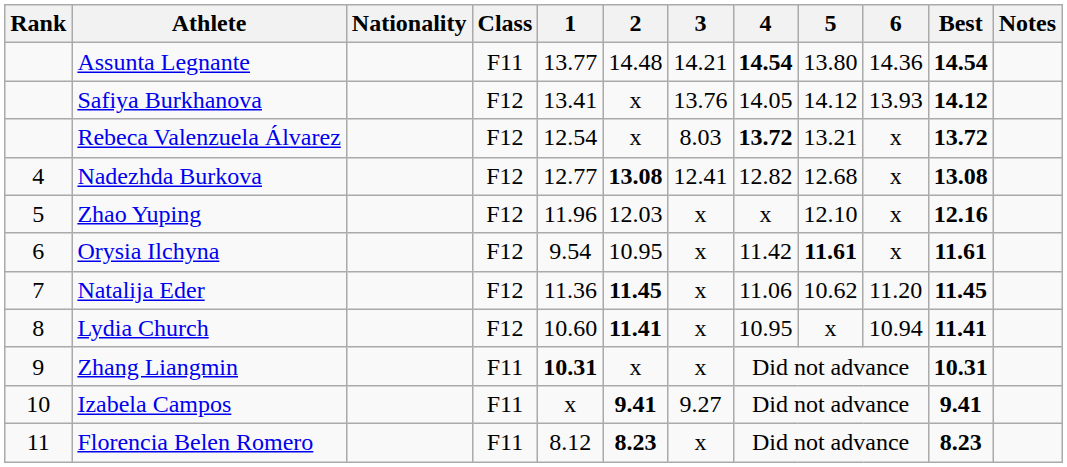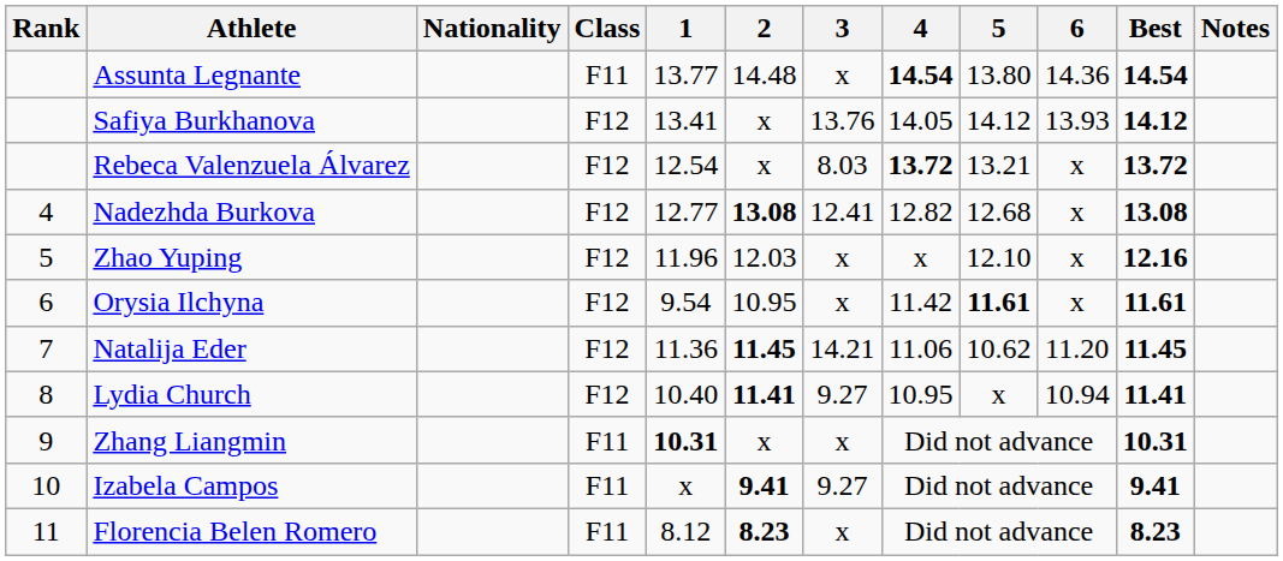 <table class="wikitable sortable" style="text-align:center">
 <tr>
 <th>Rank</th>
 <th>Athlete</th>
 <th>Nationality</th>
 <th>Class</th>
 <th>1</th>
 <th>2</th>
 <th>3</th>
 <th>4</th>
 <th>5</th>
 <th>6</th>
 <th>Best</th>
 <th>Notes</th>
 </tr>
 <tr>
 <td></td>
 <td align="left"><a href='#'>Assunta Legnante</a></td>
 <td align="left"></td>
 <td>F11</td>
 <td>13.77</td>
 <td>14.48</td>
-<td>14.21</td>
+<td>x</td>
 <td><strong>14.54</strong></td>
 <td>13.80</td>
 <td>14.36</td>
 <td><strong>14.54</strong></td>
 <td></td>
 </tr>
 <tr>
 <td></td>
 <td align="left"><a href='#'>Safiya Burkhanova</a></td>
 <td align="left"></td>
 <td>F12</td>
 <td>13.41</td>
 <td>x</td>
 <td>13.76</td>
 <td>14.05</td>
 <td>14.12</td>
 <td>13.93</td>
 <td><strong>14.12</strong></td>
 <td></td>
 </tr>
 <tr>
 <td></td>
 <td align="left"><a href='#'>Rebeca Valenzuela Álvarez</a></td>
 <td align="left"></td>
 <td>F12</td>
 <td>12.54</td>
 <td>x</td>
 <td>8.03</td>
 <td><strong>13.72</strong></td>
 <td>13.21</td>
 <td>x</td>
 <td><strong>13.72</strong></td>
 <td></td>
 </tr>
 <tr>
 <td>4</td>
 <td align="left"><a href='#'>Nadezhda Burkova</a></td>
 <td align="left"></td>
 <td>F12</td>
 <td>12.77</td>
 <td><strong>13.08</strong></td>
 <td>12.41</td>
 <td>12.82</td>
 <td>12.68</td>
 <td>x</td>
 <td><strong>13.08</strong></td>
 <td></td>
 </tr>
 <tr>
 <td>5</td>
 <td align="left"><a href='#'>Zhao Yuping</a></td>
 <td align="left"></td>
 <td>F12</td>
 <td>11.96</td>
 <td>12.03</td>
 <td>x</td>
 <td>x</td>
 <td>12.10</td>
 <td>x</td>
 <td><strong>12.16</strong></td>
 <td></td>
 </tr>
 <tr>
 <td>6</td>
 <td align="left"><a href='#'>Orysia Ilchyna</a></td>
 <td align="left"></td>
 <td>F12</td>
 <td>9.54</td>
 <td>10.95</td>
 <td>x</td>
 <td>11.42</td>
 <td><strong>11.61</strong></td>
 <td>x</td>
 <td><strong>11.61</strong></td>
 <td></td>
 </tr>
 <tr>
 <td>7</td>
 <td align="left"><a href='#'>Natalija Eder</a></td>
 <td align="left"></td>
 <td>F12</td>
 <td>11.36</td>
 <td><strong>11.45</strong></td>
-<td>x</td>
+<td>14.21</td>
 <td>11.06</td>
 <td>10.62</td>
 <td>11.20</td>
 <td><strong>11.45</strong></td>
 <td></td>
 </tr>
 <tr>
 <td>8</td>
 <td align="left"><a href='#'>Lydia Church</a></td>
 <td align="left"></td>
 <td>F12</td>
-<td>10.60</td>
+<td>10.40</td>
 <td><strong>11.41</strong></td>
-<td>x</td>
+<td>9.27</td>
 <td>10.95</td>
 <td>x</td>
 <td>10.94</td>
 <td><strong>11.41</strong></td>
 <td></td>
 </tr>
 <tr>
 <td>9</td>
 <td align="left"><a href='#'>Zhang Liangmin</a></td>
 <td align="left"></td>
 <td>F11</td>
 <td><strong>10.31</strong></td>
 <td>x</td>
 <td>x</td>
 <td colspan="3">Did not advance</td>
 <td><strong>10.31</strong></td>
 <td></td>
 </tr>
 <tr>
 <td>10</td>
 <td align="left"><a href='#'>Izabela Campos</a></td>
 <td align="left"></td>
 <td>F11</td>
 <td>x</td>
 <td><strong>9.41</strong></td>
 <td>9.27</td>
 <td colspan="3">Did not advance</td>
 <td><strong>9.41</strong></td>
 <td></td>
 </tr>
 <tr>
 <td>11</td>
 <td align="left"><a href='#'>Florencia Belen Romero</a></td>
 <td align="left"></td>
 <td>F11</td>
 <td>8.12</td>
 <td><strong>8.23</strong></td>
 <td>x</td>
 <td colspan="3">Did not advance</td>
 <td><strong>8.23</strong></td>
 <td></td>
 </tr>
 </table>
